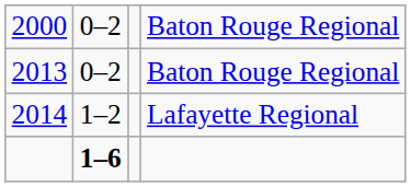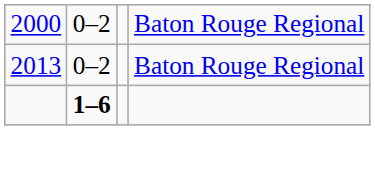 <table class="wikitable">
 <tr>
 <td><a href='#'>2000</a></td>
 <td>0–2</td>
 <td></td>
 <td><a href='#'>Baton Rouge Regional</a></td>
 </tr>
 <tr>
 <td><a href='#'>2013</a></td>
 <td>0–2</td>
 <td></td>
 <td><a href='#'>Baton Rouge Regional</a></td>
 </tr>
 <tr>
-<td><a href='#'>2014</a></td>
-<td>1–2</td>
-<td></td>
-<td><a href='#'>Lafayette Regional</a></td>
-</tr>
-<tr>
 <td></td>
 <td><strong>1–6</strong></td>
 <td><strong></strong></td>
 <td></td>
 </tr>
 </table>
